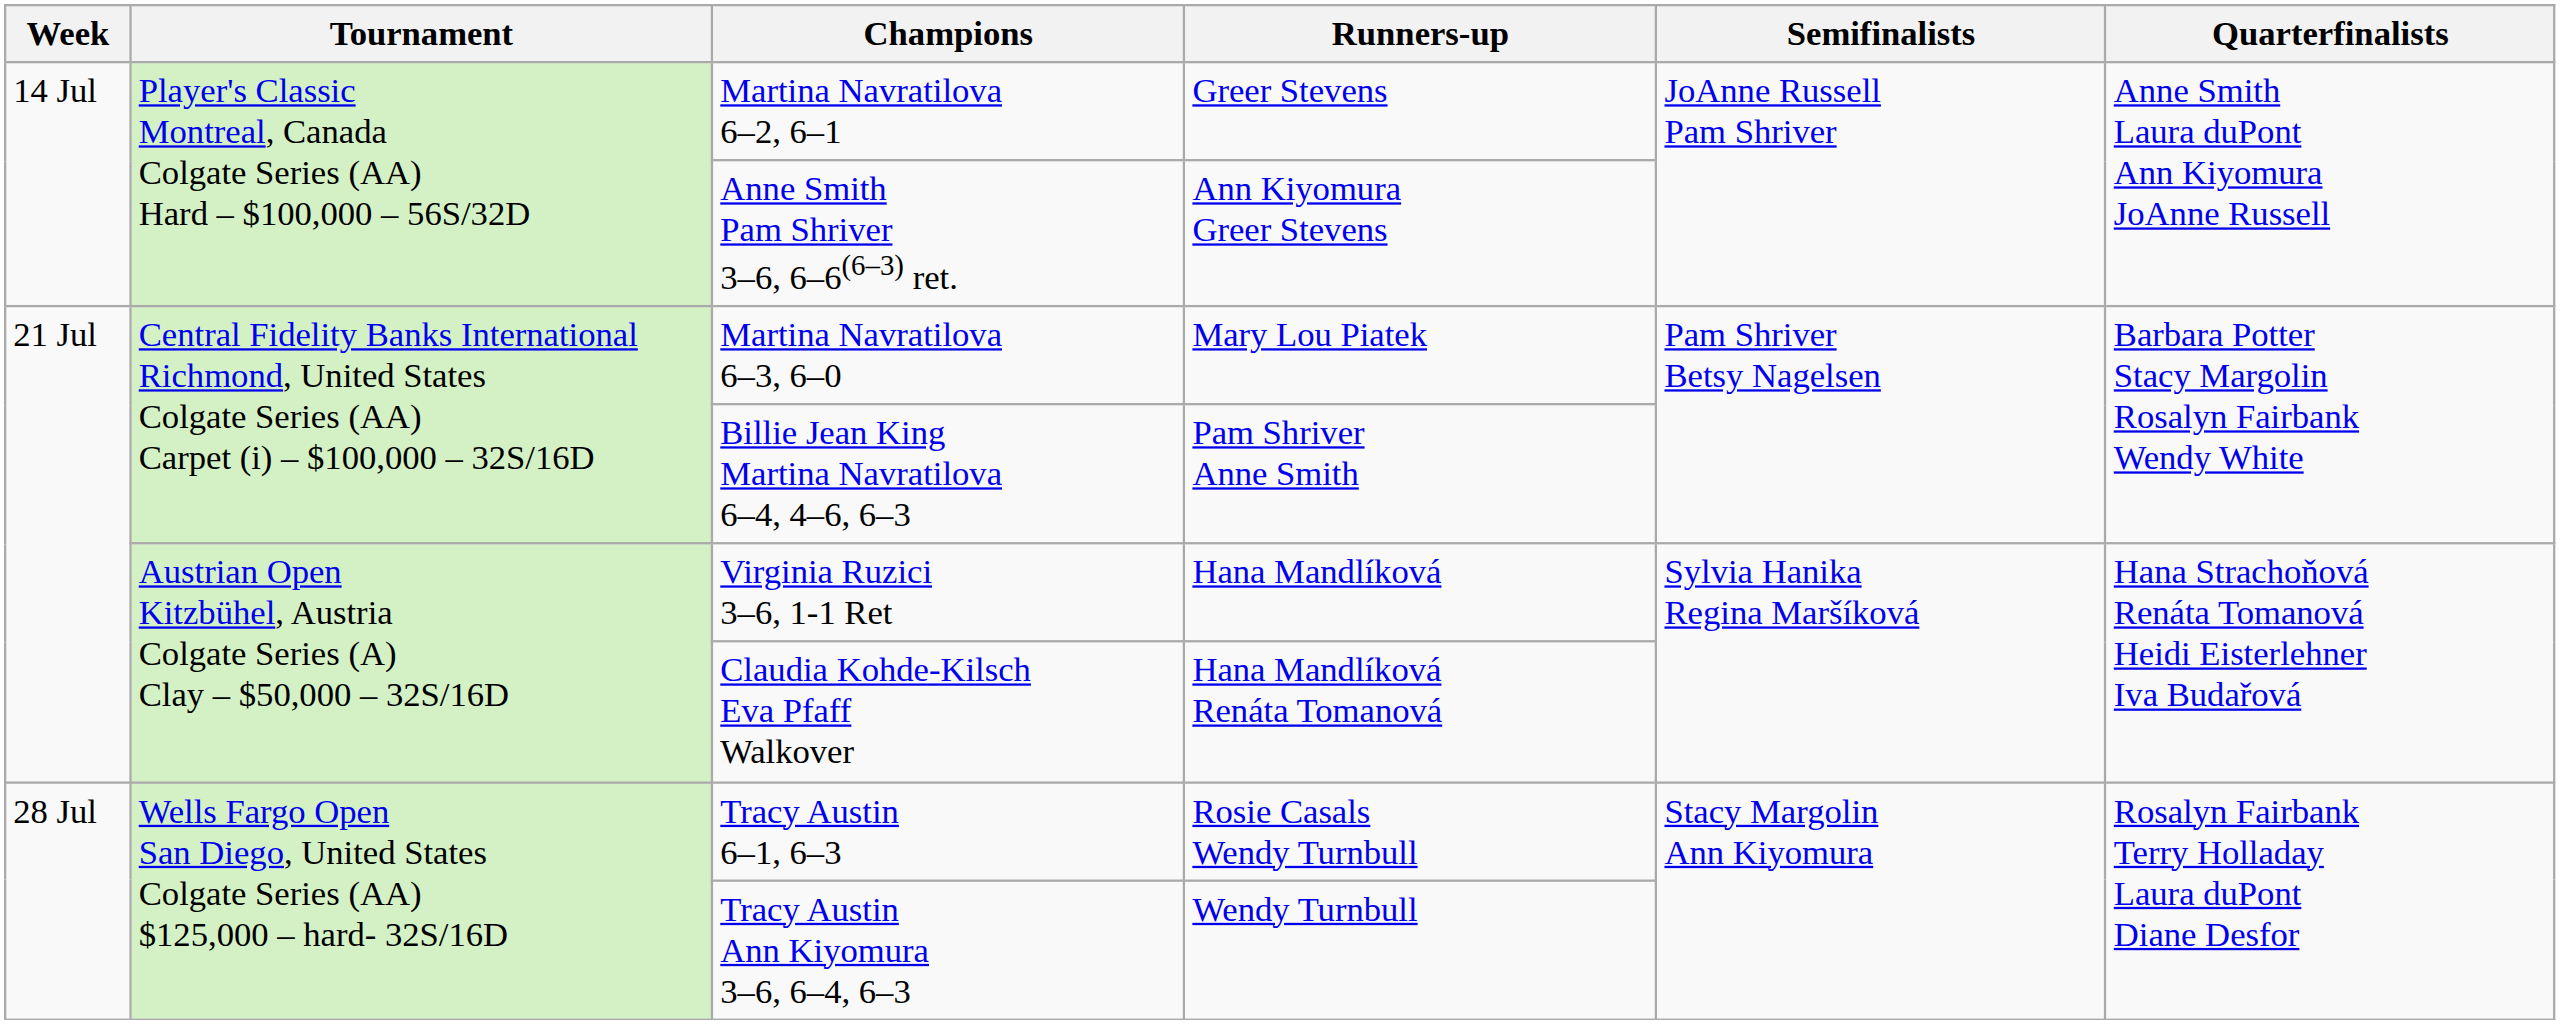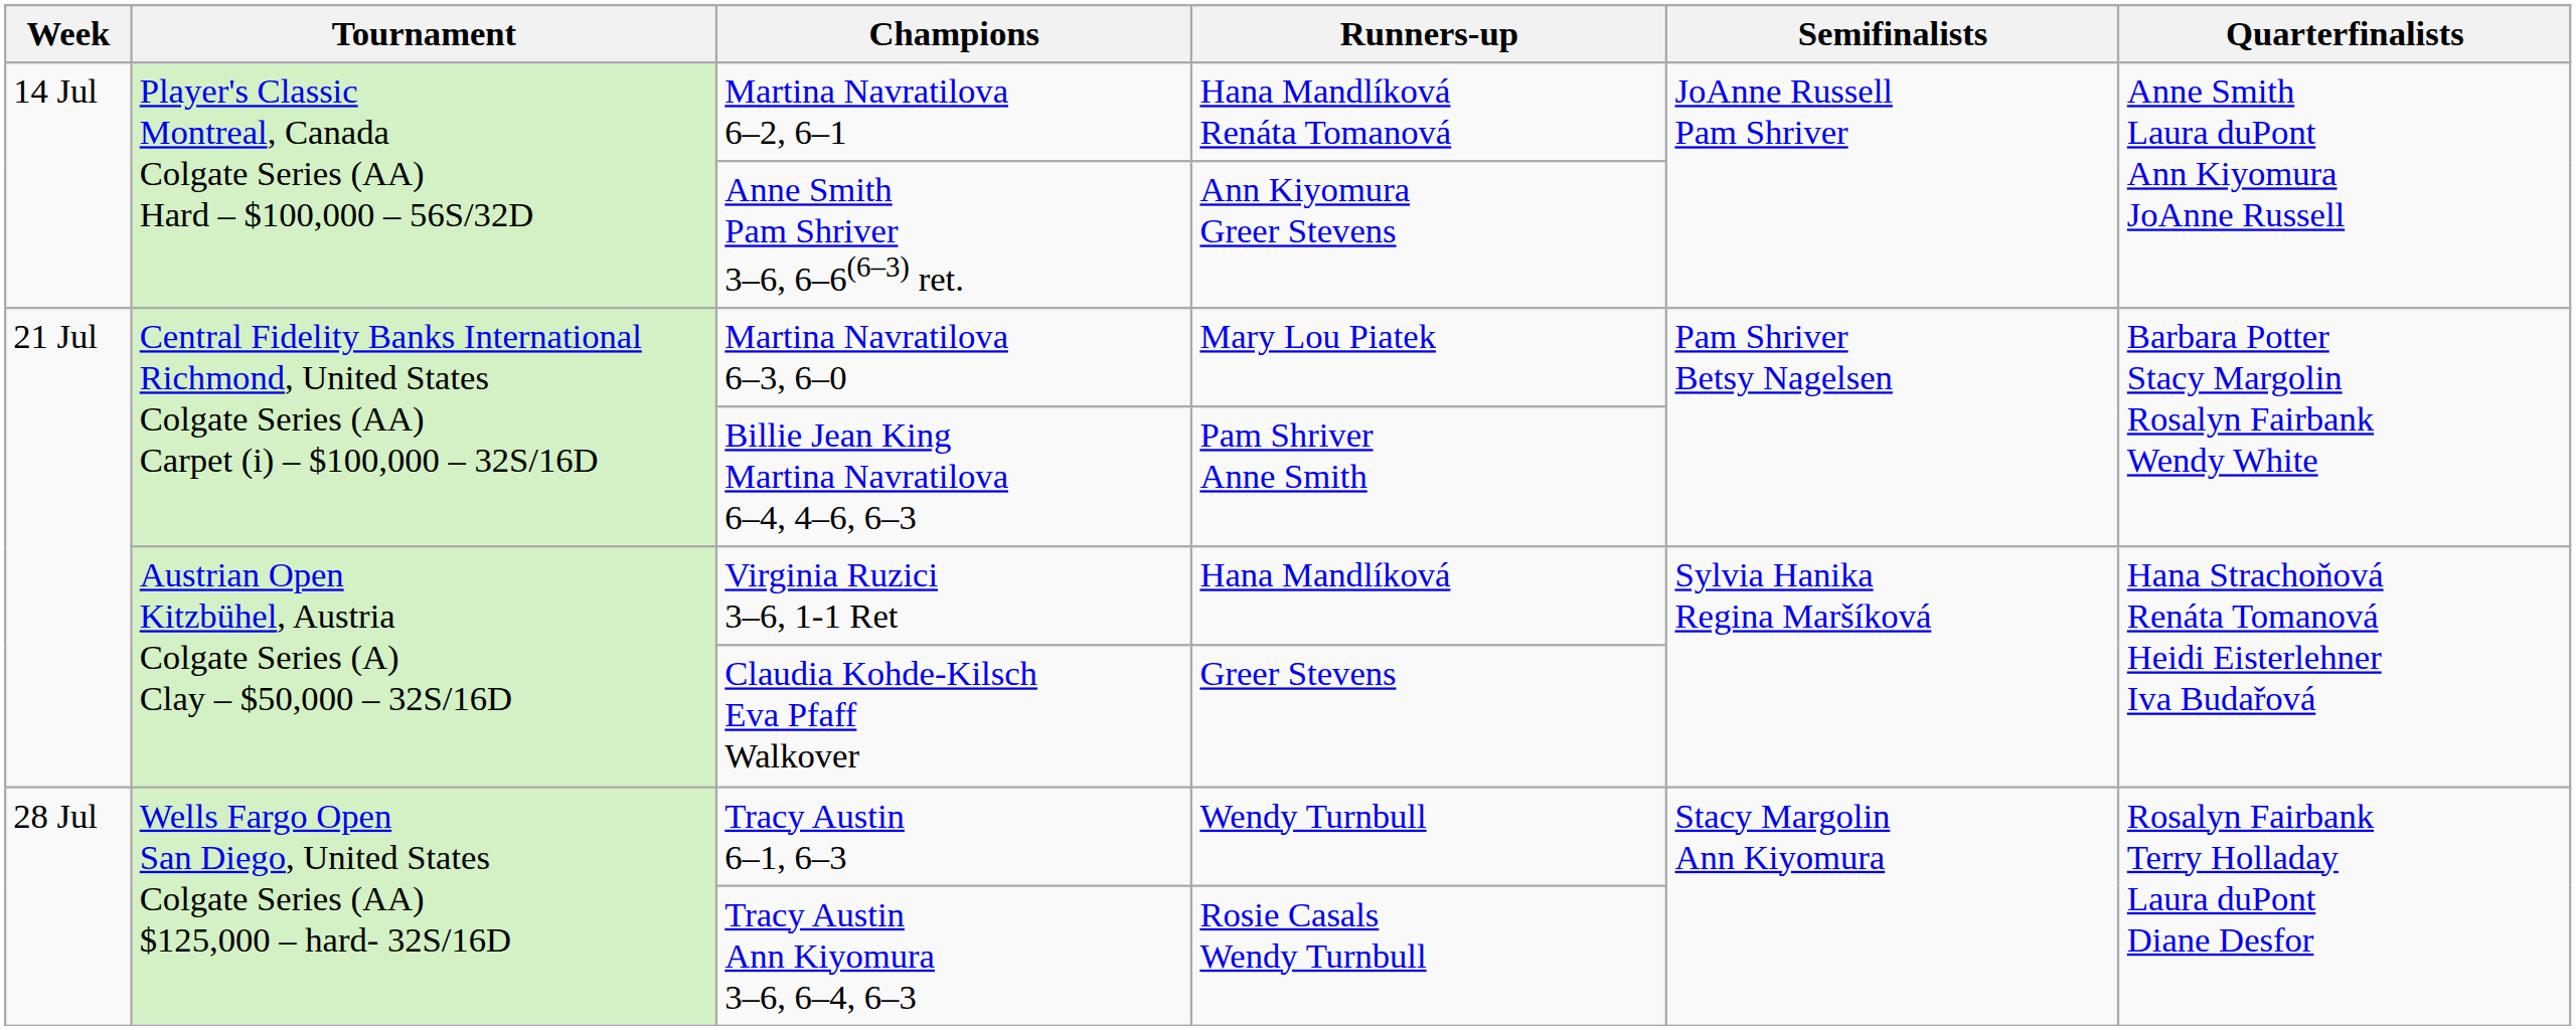 <table class=wikitable style=font-size:95%>
 <tr>
 <th style="width:48px;">Week</th>
 <th style="width:248px;">Tournament</th>
 <th style="width:200px;">Champions</th>
 <th style="width:200px;">Runners-up</th>
 <th style="width:190px;">Semifinalists</th>
 <th style="width:190px;">Quarterfinalists</th>
 </tr>
 <tr valign="top">
 <td rowspan=2>14 Jul</td>
 <td rowspan=2 bgcolor=#D4F1C5><a href='#'>Player's Classic</a><br> <a href='#'>Montreal</a>, Canada<br>Colgate Series (AA)<br>Hard – $100,000 – 56S/32D</td>
 <td> <a href='#'>Martina Navratilova</a><br>6–2, 6–1</td>
-<td> <a href='#'>Greer Stevens</a></td>
+<td> <a href='#'>Hana Mandlíková</a><br> <a href='#'>Renáta Tomanová</a></td>
 <td rowspan=2> <a href='#'>JoAnne Russell</a><br> <a href='#'>Pam Shriver</a></td>
 <td rowspan=2> <a href='#'>Anne Smith</a><br> <a href='#'>Laura duPont</a><br>  <a href='#'>Ann Kiyomura</a><br> <a href='#'>JoAnne Russell</a></td>
 </tr>
 <tr valign="top">
 <td> <a href='#'>Anne Smith</a><br> <a href='#'>Pam Shriver</a><br> 3–6, 6–6<sup>(6–3)</sup> ret.</td>
 <td> <a href='#'>Ann Kiyomura</a><br> <a href='#'>Greer Stevens</a></td>
 </tr>
 <tr valign=top>
 <td rowspan=4>21 Jul</td>
 <td rowspan=2 bgcolor=#D4F1C5><a href='#'>Central Fidelity Banks International</a><br> <a href='#'>Richmond</a>, United States <br>Colgate Series (AA)<br>Carpet (i) – $100,000 – 32S/16D</td>
 <td> <a href='#'>Martina Navratilova</a><br> 6–3, 6–0</td>
 <td> <a href='#'>Mary Lou Piatek</a></td>
 <td rowspan=2> <a href='#'>Pam Shriver</a> <br> <a href='#'>Betsy Nagelsen</a></td>
 <td rowspan=2> <a href='#'>Barbara Potter</a><br> <a href='#'>Stacy Margolin</a><br>  <a href='#'>Rosalyn Fairbank</a> <br> <a href='#'>Wendy White</a></td>
 </tr>
 <tr valign="top">
 <td> <a href='#'>Billie Jean King</a><br> <a href='#'>Martina Navratilova</a> <br>6–4, 4–6, 6–3</td>
 <td> <a href='#'>Pam Shriver</a><br> <a href='#'>Anne Smith</a></td>
 </tr>
 <tr valign="top">
 <td rowspan=2 bgcolor=#D4F1C5><a href='#'>Austrian Open</a><br> <a href='#'>Kitzbühel</a>, Austria<br>Colgate Series (A)<br>Clay – $50,000 – 32S/16D</td>
 <td> <a href='#'>Virginia Ruzici</a><br>3–6, 1-1 Ret</td>
 <td> <a href='#'>Hana Mandlíková</a></td>
 <td rowspan=2>  <a href='#'>Sylvia Hanika</a><br> <a href='#'>Regina Maršíková</a></td>
 <td rowspan=2> <a href='#'>Hana Strachoňová</a><br>  <a href='#'>Renáta Tomanová</a> <br> <a href='#'>Heidi Eisterlehner</a><br> <a href='#'>Iva Budařová</a></td>
 </tr>
 <tr valign="top">
 <td> <a href='#'>Claudia Kohde-Kilsch</a><br> <a href='#'>Eva Pfaff</a><br> Walkover</td>
-<td> <a href='#'>Hana Mandlíková</a><br> <a href='#'>Renáta Tomanová</a></td>
+<td> <a href='#'>Greer Stevens</a></td>
 </tr>
 <tr valign="top">
 <td rowspan=2>28 Jul</td>
 <td rowspan=2 bgcolor=#D4F1C5><a href='#'>Wells Fargo Open</a><br> <a href='#'>San Diego</a>, United States<br>Colgate Series (AA)<br>$125,000 – hard- 32S/16D</td>
 <td> <a href='#'>Tracy Austin</a><br>6–1, 6–3</td>
-<td> <a href='#'>Rosie Casals</a><br> <a href='#'>Wendy Turnbull</a></td>
+<td> <a href='#'>Wendy Turnbull</a></td>
 <td rowspan=2> <a href='#'>Stacy Margolin</a><br> <a href='#'>Ann Kiyomura</a></td>
 <td rowspan=2> <a href='#'>Rosalyn Fairbank</a><br> <a href='#'>Terry Holladay</a><br>  <a href='#'>Laura duPont</a><br> <a href='#'>Diane Desfor</a></td>
 </tr>
 <tr valign="top">
 <td> <a href='#'>Tracy Austin</a><br> <a href='#'>Ann Kiyomura</a><br> 3–6, 6–4, 6–3</td>
-<td> <a href='#'>Wendy Turnbull</a></td>
+<td> <a href='#'>Rosie Casals</a><br> <a href='#'>Wendy Turnbull</a></td>
 </tr>
 </table>
